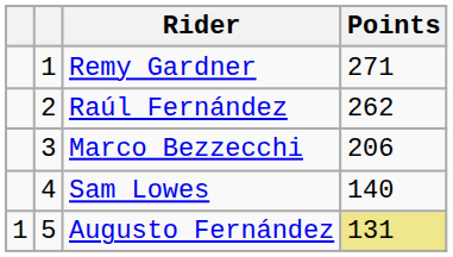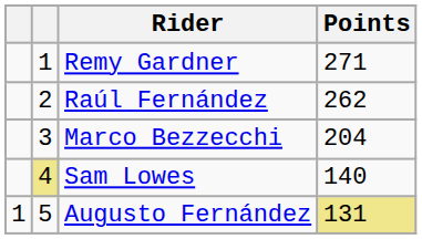 <table class="wikitable" style="font-size: 85%;">
 <tr>
 <th></th>
 <th></th>
 <th>Rider</th>
 <th>Points</th>
 </tr>
 <tr>
 <td></td>
 <td align=center>1</td>
 <td> <a href='#'>Remy Gardner</a></td>
 <td align=left>271</td>
 </tr>
 <tr>
 <td></td>
 <td align=center>2</td>
 <td> <a href='#'>Raúl Fernández</a></td>
 <td align=left>262</td>
 </tr>
 <tr>
 <td></td>
 <td align=center>3</td>
 <td> <a href='#'>Marco Bezzecchi</a></td>
-<td align=left>206</td>
+<td align=left>204</td>
 </tr>
 <tr>
 <td></td>
-<td align=center>4</td>
+<td align=center style="background: khaki;">4</td>
 <td> <a href='#'>Sam Lowes</a></td>
 <td align=left>140</td>
 </tr>
 <tr>
 <td> 1</td>
 <td align=center>5</td>
 <td> <a href='#'>Augusto Fernández</a></td>
 <td align=left style="background: khaki;">131</td>
 </tr>
 </table>
